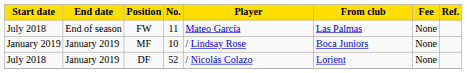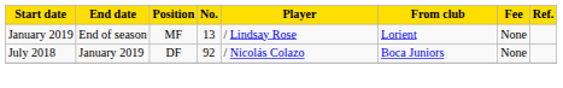 <table class="wikitable sortable">
 <tr>
 <th style="background:#FFDF00; color:black;"><strong>Start date</strong></th>
 <th style="background:#FFDF00; color:black;"><strong>End date</strong></th>
 <th style="background:#FFDF00; color:black;"><strong>Position</strong></th>
 <th style="background:#FFDF00; color:black;"><strong>No.</strong></th>
 <th style="background:#FFDF00; color:black;"; width=200><strong>Player</strong></th>
 <th style="background:#FFDF00; color:black;"; width=150><strong>From club</strong></th>
 <th style="background:#FFDF00; color:black;"><strong>Fee</strong></th>
 <th style="background:#FFDF00; color:black;"><strong>Ref.</strong></th>
 </tr>
 <tr>
-<td>July 2018</td>
+<td>January 2019</td>
 <td>End of season</td>
-<td style="text-align:center;">FW</td>
-<td style="text-align:center;">11</td>
-<td style="text-align:left;">  <a href='#'>Mateo García</a></td>
-<td style="text-align:left;"> <a href='#'>Las Palmas</a></td>
-<td>None</td>
-<td></td>
-</tr>
-<tr>
-<td>January 2019</td>
-<td>January 2019</td>
 <td style="text-align:center;">MF</td>
-<td style="text-align:center;">10</td>
+<td style="text-align:center;">13</td>
 <td style="text-align:left;"> /  <a href='#'>Lindsay Rose</a></td>
-<td style="text-align:left;"> <a href='#'>Boca Juniors</a></td>
+<td style="text-align:left;"> <a href='#'>Lorient</a></td>
 <td>None</td>
 <td></td>
 </tr>
 <tr>
 <td>July 2018</td>
 <td>January 2019</td>
 <td style="text-align:center;">DF</td>
-<td style="text-align:center;">52</td>
+<td style="text-align:center;">92</td>
 <td style="text-align:left;"> /  <a href='#'>Nicolás Colazo</a></td>
-<td style="text-align:left;"> <a href='#'>Lorient</a></td>
+<td style="text-align:left;"> <a href='#'>Boca Juniors</a></td>
 <td>None</td>
 <td></td>
 </tr>
 <tr>
 </tr>
 </table>
